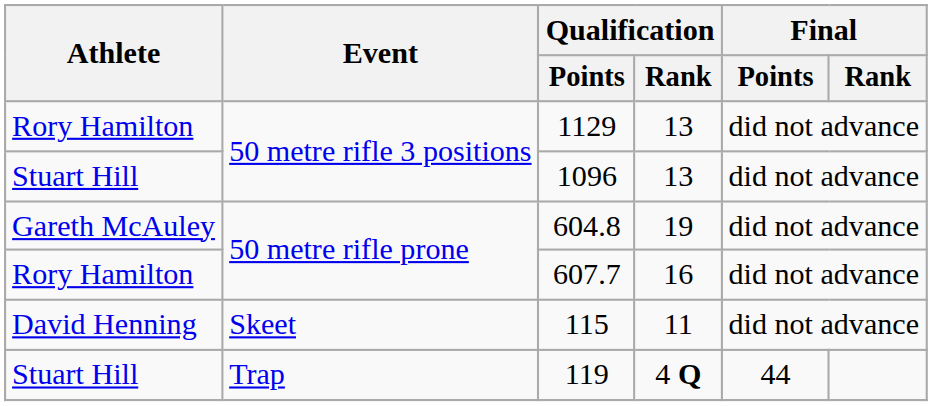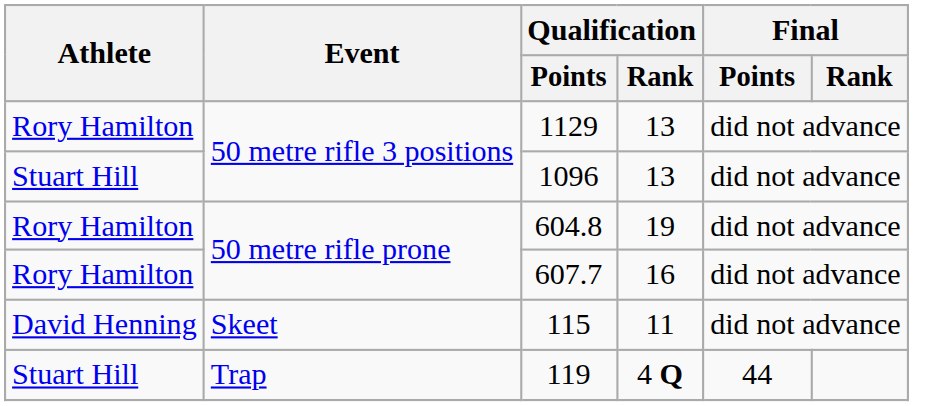 <table class="wikitable" style="font-size:90%">
 <tr>
 <th rowspan=2>Athlete</th>
 <th rowspan=2>Event</th>
 <th colspan=2>Qualification</th>
 <th colspan=2>Final</th>
 </tr>
 <tr style="font-size:95%">
 <th>Points</th>
 <th>Rank</th>
 <th>Points</th>
 <th>Rank</th>
 </tr>
 <tr align=center>
 <td align=left><a href='#'>Rory Hamilton</a></td>
 <td align=left rowspan=2><a href='#'>50 metre rifle 3 positions</a></td>
 <td>1129</td>
 <td>13</td>
 <td colspan=2>did not advance</td>
 </tr>
 <tr align=center>
 <td align=left><a href='#'>Stuart Hill</a></td>
 <td>1096</td>
 <td>13</td>
 <td colspan=2>did not advance</td>
 </tr>
 <tr align=center>
-<td align=left><a href='#'>Gareth McAuley</a></td>
+<td align=left><a href='#'>Rory Hamilton</a></td>
 <td align=left rowspan=2><a href='#'>50 metre rifle prone</a></td>
 <td>604.8</td>
 <td>19</td>
 <td colspan=2>did not advance</td>
 </tr>
 <tr align=center>
 <td align=left><a href='#'>Rory Hamilton</a></td>
 <td>607.7</td>
 <td>16</td>
 <td colspan=2>did not advance</td>
 </tr>
 <tr align=center>
 <td align=left><a href='#'>David Henning</a></td>
 <td align=left><a href='#'>Skeet</a></td>
 <td>115</td>
 <td>11</td>
 <td colspan=2>did not advance</td>
 </tr>
 <tr align=center>
 <td align=left><a href='#'>Stuart Hill</a></td>
 <td align=left><a href='#'>Trap</a></td>
 <td>119</td>
 <td>4 <strong>Q</strong></td>
 <td>44</td>
 <td></td>
 </tr>
 </table>
